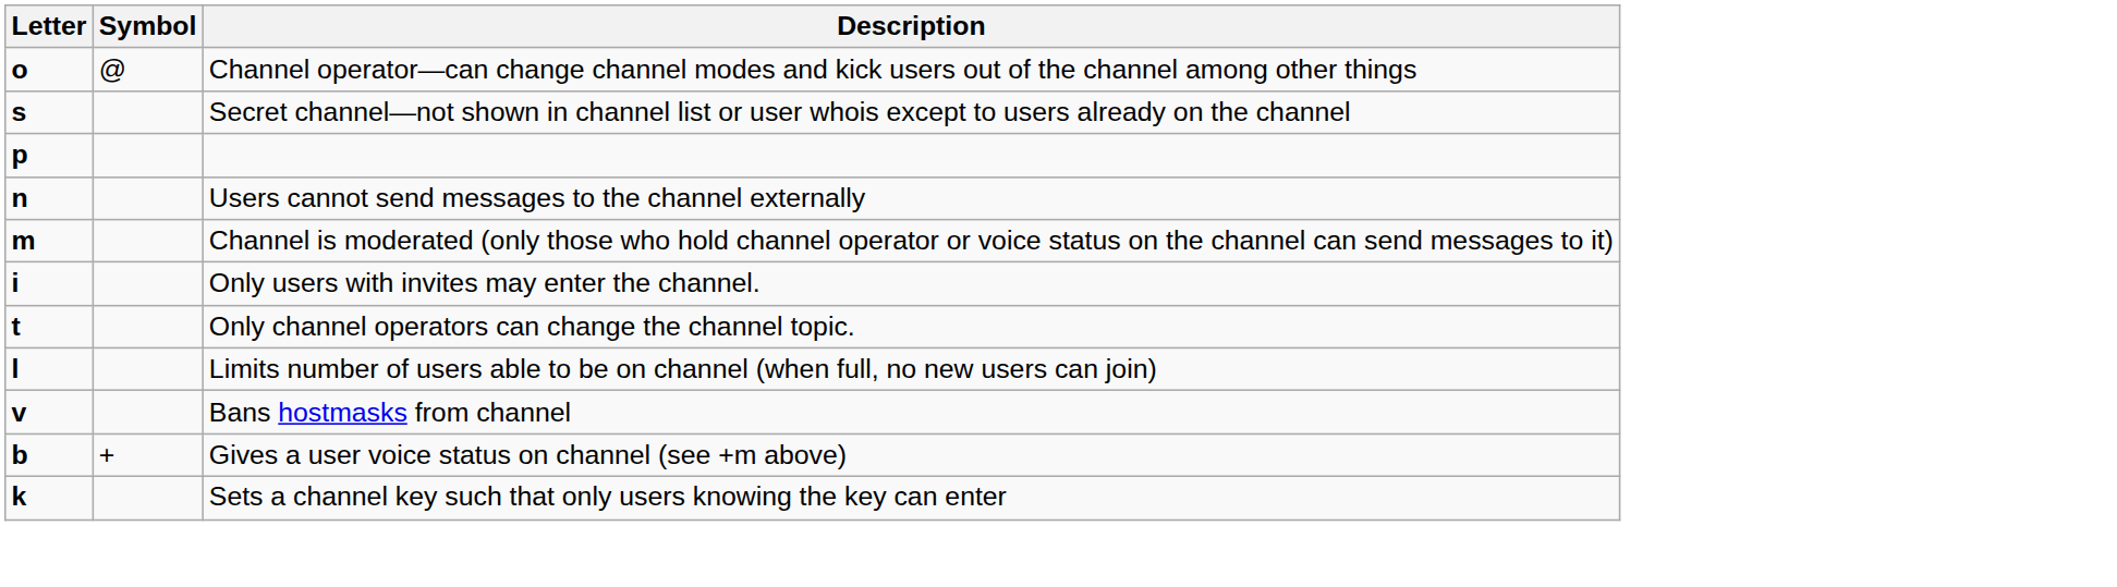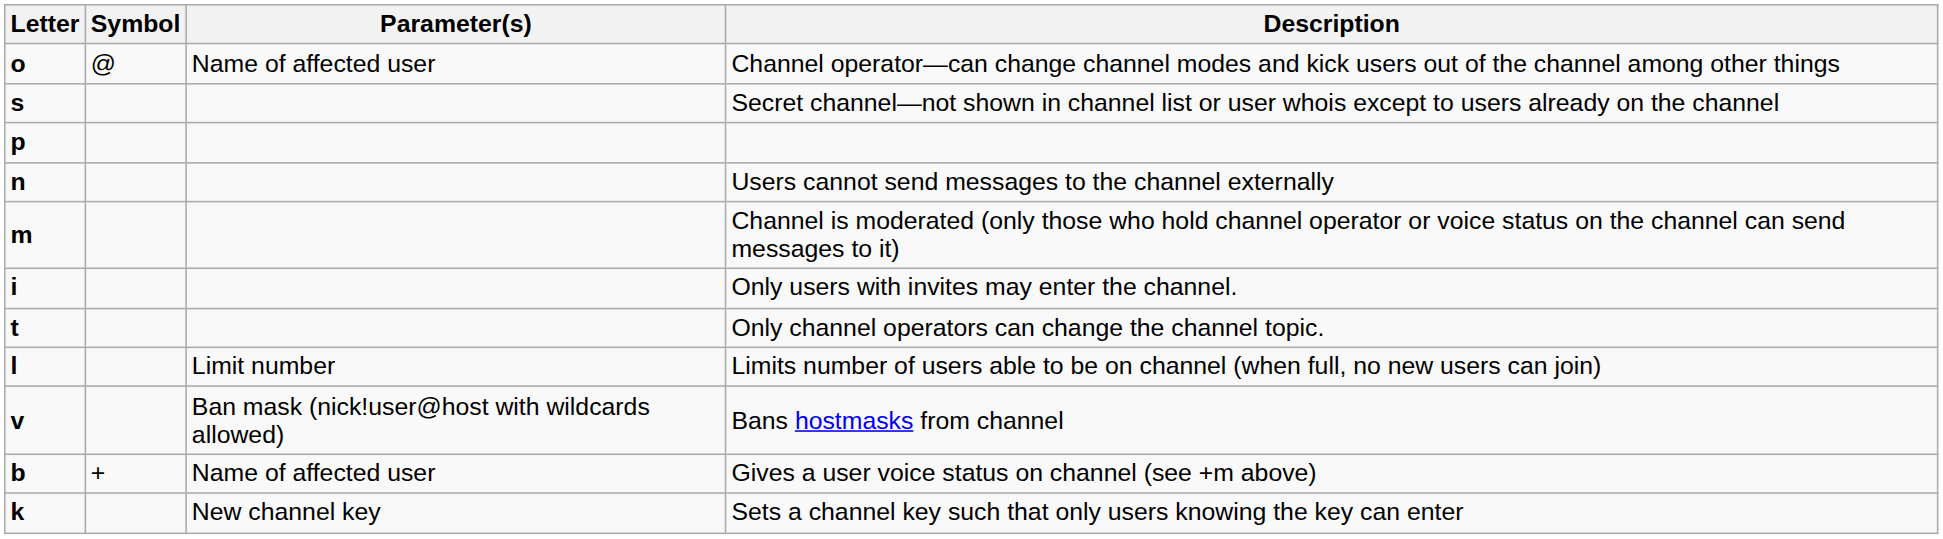 <table class="wikitable">
 <tr>
 <th>Letter</th>
 <th>Symbol</th>
+<th>Parameter(s)</th>
 <th>Description</th>
 </tr>
 <tr>
 <td><strong>o</strong></td>
 <td>@</td>
+<td>Name of affected user</td>
 <td>Channel operator—can change channel modes and kick users out of the channel among other things</td>
 </tr>
 <tr>
 <td><strong>s</strong></td>
+<td></td>
 <td></td>
 <td>Secret channel—not shown in channel list or user whois except to users already on the channel</td>
 </tr>
 <tr>
 <td><strong>p</strong></td>
 <td></td>
 <td></td>
+<td></td>
 </tr>
 <tr>
 <td><strong>n</strong></td>
+<td></td>
 <td></td>
 <td>Users cannot send messages to the channel externally</td>
 </tr>
 <tr>
 <td><strong>m</strong></td>
 <td></td>
+<td></td>
 <td>Channel is moderated (only those who hold channel operator or voice status on the channel can send messages to it)</td>
 </tr>
 <tr>
 <td><strong>i</strong></td>
+<td></td>
 <td></td>
 <td>Only users with invites may enter the channel.</td>
 </tr>
 <tr>
 <td><strong>t</strong></td>
 <td></td>
+<td></td>
 <td>Only channel operators can change the channel topic.</td>
 </tr>
 <tr>
 <td><strong>l</strong></td>
 <td></td>
+<td>Limit number</td>
 <td>Limits number of users able to be on channel (when full, no new users can join)</td>
 </tr>
 <tr>
 <td><strong>v</strong> </td>
 <td></td>
+<td>Ban mask (nick!user@host with wildcards allowed)</td>
 <td>Bans <a href='#'>hostmasks</a> from channel</td>
 </tr>
 <tr>
 <td><strong>b</strong></td>
 <td>+</td>
+<td>Name of affected user</td>
 <td>Gives a user voice status on channel (see +m above)</td>
 </tr>
 <tr>
 <td><strong>k</strong></td>
 <td></td>
+<td>New channel key</td>
 <td>Sets a channel key such that only users knowing the key can enter</td>
 </tr>
 </table>
